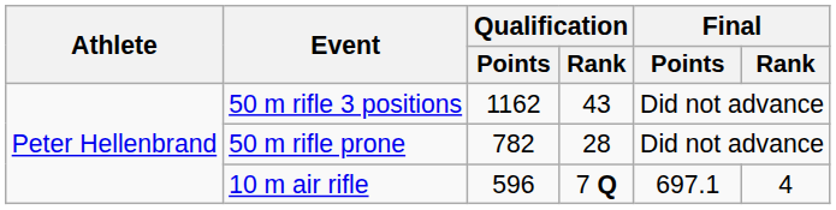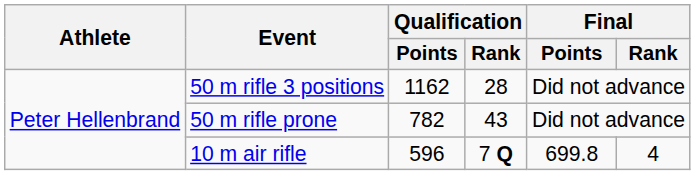 <table class="wikitable" style="font-size:90%">
 <tr>
 <th rowspan="2">Athlete</th>
 <th rowspan="2">Event</th>
 <th colspan=2>Qualification</th>
 <th colspan=2>Final</th>
 </tr>
 <tr style="font-size:95%">
 <th>Points</th>
 <th>Rank</th>
 <th>Points</th>
 <th>Rank</th>
 </tr>
 <tr align=center>
 <td align=left rowspan=3><a href='#'>Peter Hellenbrand</a></td>
 <td align=left><a href='#'>50 m rifle 3 positions</a></td>
 <td>1162</td>
-<td>43</td>
+<td>28</td>
 <td colspan=2>Did not advance</td>
 </tr>
 <tr align=center>
 <td align=left><a href='#'>50 m rifle prone</a></td>
 <td>782</td>
-<td>28</td>
+<td>43</td>
 <td colspan=2>Did not advance</td>
 </tr>
 <tr align=center>
 <td align=left><a href='#'>10 m air rifle</a></td>
 <td>596</td>
 <td>7 <strong>Q</strong></td>
-<td>697.1</td>
+<td>699.8</td>
 <td>4</td>
 </tr>
 </table>
